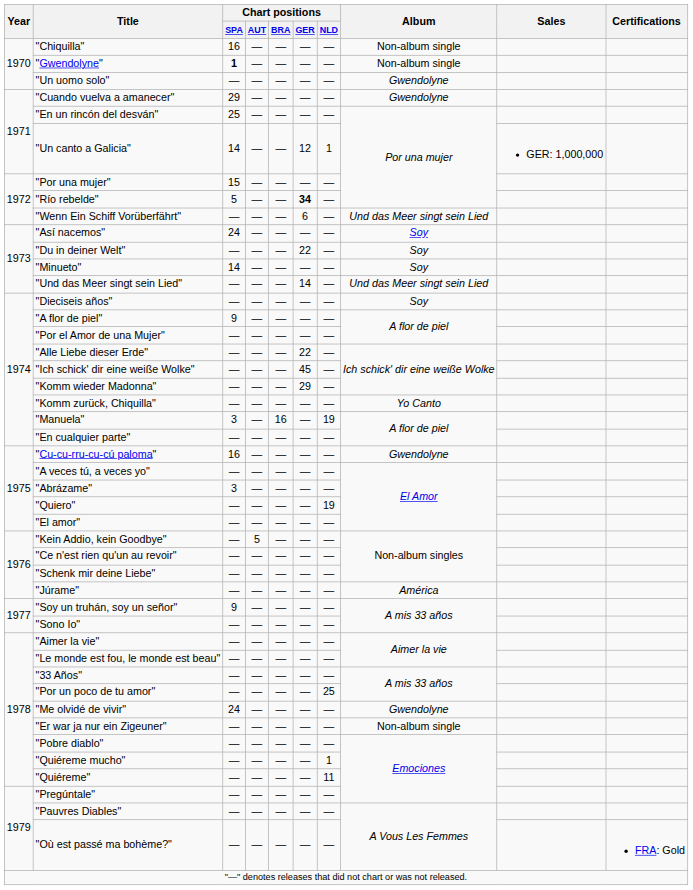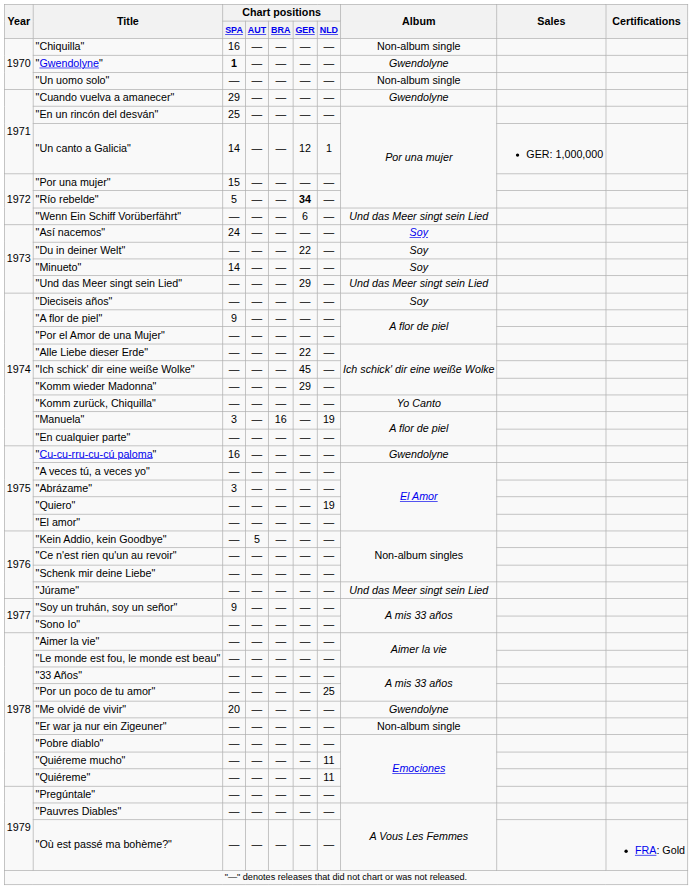 <table class="wikitable">
 <tr>
 <th rowspan="2">Year</th>
 <th rowspan="2">Title</th>
 <th colspan="5">Chart positions</th>
 <th rowspan="2">Album</th>
 <th rowspan="2">Sales</th>
 <th rowspan="2">Certifications</th>
 </tr>
 <tr>
 <th width="20"><small><a href='#'>SPA</a></small><br></th>
 <th width="20"><small><a href='#'>AUT</a></small><br></th>
 <th width="20"><small><a href='#'>BRA</a></small><br></th>
 <th width="20"><small><a href='#'>GER</a></small><br></th>
 <th width="20"><small><a href='#'>NLD</a></small><br></th>
 </tr>
 <tr>
 <td rowspan="3">1970</td>
 <td>"Chiquilla"</td>
 <td align="center">16</td>
 <td align="center">—</td>
 <td align="center">—</td>
 <td align="center">—</td>
 <td align="center">—</td>
 <td style="text-align:center;">Non-album single</td>
 <td align=left></td>
 <td></td>
 </tr>
 <tr>
 <td>"<a href='#'>Gwendolyne</a>"</td>
 <td align="center"><strong>1</strong></td>
 <td align="center">—</td>
 <td align="center">—</td>
 <td align="center">—</td>
 <td align="center">—</td>
-<td style="text-align:center;">Non-album single</td>
+<td style="text-align:center;"><em>Gwendolyne</em></td>
 <td align=left></td>
 <td></td>
 </tr>
 <tr>
 <td>"Un uomo solo"</td>
 <td align="center">—</td>
 <td align="center">—</td>
 <td align="center">—</td>
 <td align="center">—</td>
 <td align="center">—</td>
-<td style="text-align:center;"><em>Gwendolyne</em></td>
+<td style="text-align:center;">Non-album single</td>
 <td align=left></td>
 <td></td>
 </tr>
 <tr>
 <td rowspan="3">1971</td>
 <td>"Cuando vuelva a amanecer"</td>
 <td align="center">29</td>
 <td align="center">—</td>
 <td align="center">—</td>
 <td align="center">—</td>
 <td align="center">—</td>
 <td style="text-align:center;"><em>Gwendolyne</em></td>
 <td align=left></td>
 <td></td>
 </tr>
 <tr>
 <td>"En un rincón del desván"</td>
 <td align="center">25</td>
 <td align="center">—</td>
 <td align="center">—</td>
 <td align="center">—</td>
 <td align="center">—</td>
 <td rowspan="4" style="text-align:center;"><em>Por una mujer</em></td>
 <td align=left></td>
 <td></td>
 </tr>
 <tr>
 <td>"Un canto a Galicia"</td>
 <td align="center">14</td>
 <td align="center">—</td>
 <td align="center">—</td>
 <td align="center">12</td>
 <td align="center">1</td>
 <td align=left><br><ul><li>GER: 1,000,000</li></ul></td>
 <td></td>
 </tr>
 <tr>
 <td rowspan="3">1972</td>
 <td>"Por una mujer"</td>
 <td align="center">15</td>
 <td align="center">—</td>
 <td align="center">—</td>
 <td align="center">—</td>
 <td align="center">—</td>
 <td align=left></td>
 <td></td>
 </tr>
 <tr>
 <td>"Río rebelde"</td>
 <td align="center">5</td>
 <td align="center">—</td>
 <td align="center">—</td>
 <td align="center"><strong>34</strong></td>
 <td align="center">—</td>
 <td align=left></td>
 <td></td>
 </tr>
 <tr>
 <td>"Wenn Ein Schiff Vorüberfährt"</td>
 <td align="center">—</td>
 <td align="center">—</td>
 <td align="center">—</td>
 <td align="center">6</td>
 <td align="center">—</td>
 <td style="text-align:center;"><em>Und das Meer singt sein Lied</em></td>
 <td align=left></td>
 <td></td>
 </tr>
 <tr>
 <td rowspan="4">1973</td>
 <td>"Así nacemos"</td>
 <td align="center">24</td>
 <td align="center">—</td>
 <td align="center">—</td>
 <td align="center">—</td>
 <td align="center">—</td>
 <td style="text-align:center;"><em><a href='#'>Soy</a></em></td>
 <td align=left></td>
 <td></td>
 </tr>
 <tr>
 <td>"Du in deiner Welt"</td>
 <td align="center">—</td>
 <td align="center">—</td>
 <td align="center">—</td>
 <td align="center">22</td>
 <td align="center">—</td>
 <td style="text-align:center;"><em>Soy</em></td>
 <td align=left></td>
 <td></td>
 </tr>
 <tr>
 <td>"Minueto"</td>
 <td align="center">14</td>
 <td align="center">—</td>
 <td align="center">—</td>
 <td align="center">—</td>
 <td align="center">—</td>
 <td style="text-align:center;"><em>Soy</em></td>
 <td align=left></td>
 <td></td>
 </tr>
 <tr>
 <td>"Und das Meer singt sein Lied"</td>
 <td align="center">—</td>
 <td align="center">—</td>
 <td align="center">—</td>
-<td align="center">14</td>
+<td align="center">29</td>
 <td align="center">—</td>
 <td style="text-align:center;"><em>Und das Meer singt sein Lied</em></td>
 <td align=left></td>
 <td></td>
 </tr>
 <tr>
 <td rowspan="9">1974</td>
 <td>"Dieciseis años"</td>
 <td align="center">—</td>
 <td align="center">—</td>
 <td align="center">—</td>
 <td align="center">—</td>
 <td align="center">—</td>
 <td style="text-align:center;"><em>Soy</em></td>
 <td align=left></td>
 <td></td>
 </tr>
 <tr>
 <td>"A flor de piel"</td>
 <td align="center">9</td>
 <td align="center">—</td>
 <td align="center">—</td>
 <td align="center">—</td>
 <td align="center">—</td>
 <td rowspan="2" style="text-align:center;"><em>A flor de piel</em></td>
 <td align=left></td>
 <td></td>
 </tr>
 <tr>
 <td>"Por el Amor de una Mujer"</td>
 <td align="center">—</td>
 <td align="center">—</td>
 <td align="center">—</td>
 <td align="center">—</td>
 <td align="center">—</td>
 <td></td>
 <td></td>
 </tr>
 <tr>
 <td>"Alle Liebe dieser Erde"</td>
 <td align="center">—</td>
 <td align="center">—</td>
 <td align="center">—</td>
 <td align="center">22</td>
 <td align="center">—</td>
 <td rowspan="3" style="text-align:center;"><em>Ich schick' dir eine weiße Wolke</em></td>
 <td align=left></td>
 <td></td>
 </tr>
 <tr>
 <td>"Ich schick' dir eine weiße Wolke"</td>
 <td align="center">—</td>
 <td align="center">—</td>
 <td align="center">—</td>
 <td align="center">45</td>
 <td align="center">—</td>
 <td align=left></td>
 <td></td>
 </tr>
 <tr>
 <td>"Komm wieder Madonna"</td>
 <td align="center">—</td>
 <td align="center">—</td>
 <td align="center">—</td>
 <td align="center">29</td>
 <td align="center">—</td>
 <td align=left></td>
 <td></td>
 </tr>
 <tr>
 <td>"Komm zurück, Chiquilla"</td>
 <td align="center">—</td>
 <td align="center">—</td>
 <td align="center">—</td>
 <td align="center">—</td>
 <td align="center">—</td>
 <td style="text-align:center;"><em>Yo Canto</em></td>
 <td align=left></td>
 <td></td>
 </tr>
 <tr>
 <td>"Manuela"</td>
 <td align="center">3</td>
 <td align="center">—</td>
 <td align="center">16</td>
 <td align="center">—</td>
 <td align="center">19</td>
 <td rowspan="2" style="text-align:center;"><em>A flor de piel</em></td>
 <td align=left></td>
 <td></td>
 </tr>
 <tr>
 <td>"En cualquier parte"</td>
 <td align="center">—</td>
 <td align="center">—</td>
 <td align="center">—</td>
 <td align="center">—</td>
 <td align="center">—</td>
 <td align=left></td>
 <td></td>
 </tr>
 <tr>
 <td rowspan="5">1975</td>
 <td>"<a href='#'>Cu-cu-rru-cu-cú paloma</a>"</td>
 <td align="center">16</td>
 <td align="center">—</td>
 <td align="center">—</td>
 <td align="center">—</td>
 <td align="center">—</td>
 <td style="text-align:center;"><em>Gwendolyne</em></td>
 <td align=left></td>
 <td></td>
 </tr>
 <tr>
 <td>"A veces tú, a veces yo"</td>
 <td align="center">—</td>
 <td align="center">—</td>
 <td align="center">—</td>
 <td align="center">—</td>
 <td align="center">—</td>
 <td rowspan="4" style="text-align:center;"><em><a href='#'>El Amor</a></em></td>
 <td align=left></td>
 <td></td>
 </tr>
 <tr>
 <td>"Abrázame"</td>
 <td align="center">3</td>
 <td align="center">—</td>
 <td align="center">—</td>
 <td align="center">—</td>
 <td align="center">—</td>
 <td align=left></td>
 <td></td>
 </tr>
 <tr>
 <td>"Quiero"</td>
 <td align="center">—</td>
 <td align="center">—</td>
 <td align="center">—</td>
 <td align="center">—</td>
 <td align="center">19</td>
 <td align=left></td>
 <td></td>
 </tr>
 <tr>
 <td>"El amor"</td>
 <td align="center">—</td>
 <td align="center">—</td>
 <td align="center">—</td>
 <td align="center">—</td>
 <td align="center">—</td>
 <td align=left></td>
 <td></td>
 </tr>
 <tr>
 <td rowspan="4">1976</td>
 <td>"Kein Addio, kein Goodbye"</td>
 <td align="center">—</td>
 <td align="center">5</td>
 <td align="center">—</td>
 <td align="center">—</td>
 <td align="center">—</td>
 <td rowspan="3" style="text-align:center;">Non-album singles</td>
 <td align=left></td>
 <td></td>
 </tr>
 <tr>
 <td>"Ce n'est rien qu'un au revoir"</td>
 <td align="center">—</td>
 <td align="center">—</td>
 <td align="center">—</td>
 <td align="center">—</td>
 <td align="center">—</td>
 <td align=left></td>
 <td></td>
 </tr>
 <tr>
 <td>"Schenk mir deine Liebe"</td>
 <td align="center">—</td>
 <td align="center">—</td>
 <td align="center">—</td>
 <td align="center">—</td>
 <td align="center">—</td>
 <td align=left></td>
 <td></td>
 </tr>
 <tr>
 <td>"Júrame"</td>
 <td align="center">—</td>
 <td align="center">—</td>
 <td align="center">—</td>
 <td align="center">—</td>
 <td align="center">—</td>
-<td style="text-align:center;"><em>América</em></td>
+<td style="text-align:center;"><em>Und das Meer singt sein Lied</em></td>
 <td></td>
 <td></td>
 </tr>
 <tr>
 <td rowspan="2">1977</td>
 <td>"Soy un truhán, soy un señor"</td>
 <td align="center">9</td>
 <td align="center">—</td>
 <td align="center">—</td>
 <td align="center">—</td>
 <td align="center">—</td>
 <td rowspan="2" style="text-align:center;"><em>A mis 33 años</em></td>
 <td align="left"></td>
 <td></td>
 </tr>
 <tr>
 <td>"Sono Io"</td>
 <td align="center">—</td>
 <td align="center">—</td>
 <td align="center">—</td>
 <td align="center">—</td>
 <td align="center">—</td>
 <td></td>
 <td></td>
 </tr>
 <tr>
 <td rowspan="9">1978</td>
 <td>"Aimer la vie"</td>
 <td align="center">—</td>
 <td align="center">—</td>
 <td align="center">—</td>
 <td align="center">—</td>
 <td align="center">—</td>
 <td rowspan="2" style="text-align:center;"><em>Aimer la vie</em></td>
 <td align=left></td>
 <td></td>
 </tr>
 <tr>
 <td>"Le monde est fou, le monde est beau"</td>
 <td align="center">—</td>
 <td align="center">—</td>
 <td align="center">—</td>
 <td align="center">—</td>
 <td align="center">—</td>
 <td align=left></td>
 <td></td>
 </tr>
 <tr>
 <td>"33 Años"</td>
 <td align="center">—</td>
 <td align="center">—</td>
 <td align="center">—</td>
 <td align="center">—</td>
 <td align="center">—</td>
 <td rowspan="2" style="text-align:center;"><em>A mis 33 años</em></td>
 <td></td>
 <td></td>
 </tr>
 <tr>
 <td>"Por un poco de tu amor"</td>
 <td align="center">—</td>
 <td align="center">—</td>
 <td align="center">—</td>
 <td align="center">—</td>
 <td align="center">25</td>
 <td align="left"></td>
 <td></td>
 </tr>
 <tr>
 <td>"Me olvidé de vivir"</td>
-<td align="center">24</td>
+<td align="center">20</td>
 <td align="center">—</td>
 <td align="center">—</td>
 <td align="center">—</td>
 <td align="center">—</td>
 <td style="text-align:center;"><em>Gwendolyne</em></td>
 <td align=left></td>
 <td></td>
 </tr>
 <tr>
 <td>"Er war ja nur ein Zigeuner"</td>
 <td align="center">—</td>
 <td align="center">—</td>
 <td align="center">—</td>
 <td align="center">—</td>
 <td align="center">—</td>
 <td style="text-align:center;">Non-album single</td>
 <td align=left></td>
 <td></td>
 </tr>
 <tr>
 <td>"Pobre diablo"</td>
 <td align="center">—</td>
 <td align="center">—</td>
 <td align="center">—</td>
 <td align="center">—</td>
 <td align="center">—</td>
 <td rowspan="4" style="text-align:center;"><em><a href='#'>Emociones</a></em></td>
 <td align=left></td>
 <td></td>
 </tr>
 <tr>
 <td>"Quiéreme mucho"</td>
 <td align="center">—</td>
 <td align="center">—</td>
 <td align="center">—</td>
 <td align="center">—</td>
-<td align="center">1</td>
+<td align="center">11</td>
 <td align=left></td>
 <td></td>
 </tr>
 <tr>
 <td>"Quiéreme"</td>
 <td align="center">—</td>
 <td align="center">—</td>
 <td align="center">—</td>
 <td align="center">—</td>
 <td align="center">11</td>
 <td align=left></td>
 <td></td>
 </tr>
 <tr>
 <td rowspan="3">1979</td>
 <td>"Pregúntale"</td>
 <td align="center">—</td>
 <td align="center">—</td>
 <td align="center">—</td>
 <td align="center">—</td>
 <td align="center">—</td>
 <td></td>
 <td></td>
 </tr>
 <tr>
 <td>"Pauvres Diables"</td>
 <td align="center">—</td>
 <td align="center">—</td>
 <td align="center">—</td>
 <td align="center">—</td>
 <td align="center">—</td>
 <td rowspan="2" style="text-align:center;"><em>A Vous Les Femmes</em></td>
 <td align="left"></td>
 <td></td>
 </tr>
 <tr>
 <td>"Où est passé ma bohème?"</td>
 <td align="center">—</td>
 <td align="center">—</td>
 <td align="center">—</td>
 <td align="center">—</td>
 <td align="center">—</td>
 <td align=left></td>
 <td><br><ul><li><a href='#'>FRA</a>: Gold</li></ul></td>
 </tr>
 <tr align="center">
 <td align="center" colspan="21" style="font-size:85%">"—" denotes releases that did not chart or was not released.</td>
 </tr>
 </table>
